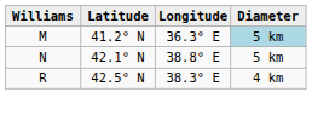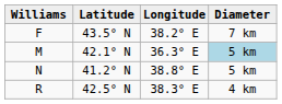 <table class="wikitable">
 <tr>
 <th width="25%" style="background:#eeeeee;">Williams</th>
 <th width="25%" style="background:#eeeeee;">Latitude</th>
 <th width="25%" style="background:#eeeeee;">Longitude</th>
 <th width="25%" style="background:#eeeeee;">Diameter</th>
 </tr>
 <tr>
+<td align="center">F</td>
+<td align="center">43.5° N</td>
+<td align="center">38.2° E</td>
+<td align="center">7 km</td>
+</tr>
+<tr>
 <td align="center">M</td>
-<td align="center">41.2° N</td>
+<td align="center">42.1° N</td>
 <td align="center">36.3° E</td>
 <td align="center" style="background: lightblue;">5 km</td>
 </tr>
 <tr>
 <td align="center">N</td>
-<td align="center">42.1° N</td>
+<td align="center">41.2° N</td>
 <td align="center">38.8° E</td>
 <td align="center">5 km</td>
 </tr>
 <tr>
 <td align="center">R</td>
 <td align="center">42.5° N</td>
 <td align="center">38.3° E</td>
 <td align="center">4 km</td>
 </tr>
 </table>
